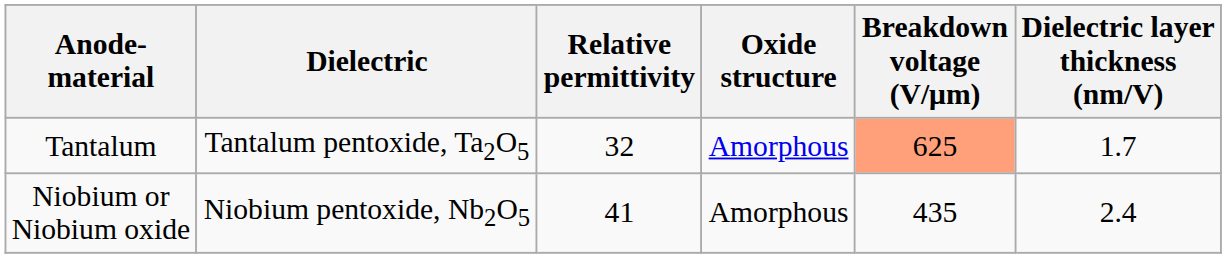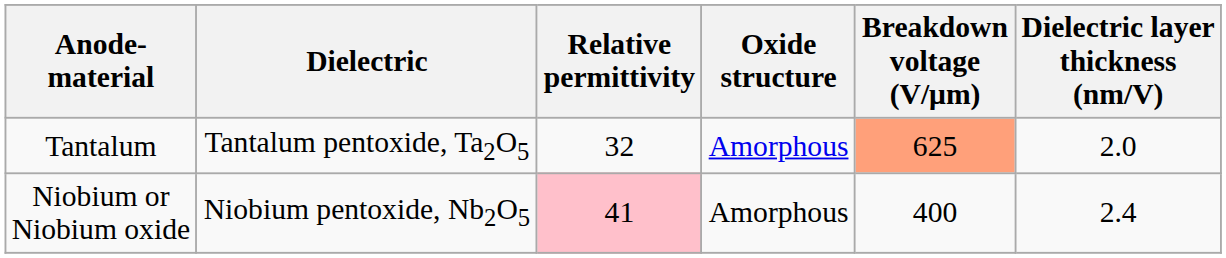 <table class="wikitable" style="text-align:center; margin:1em auto;">
 <tr>
 <th>Anode-<br>material</th>
 <th>Dielectric</th>
 <th>Relative<br>permittivity</th>
 <th>Oxide<br>structure</th>
 <th>Breakdown<br>voltage<br>(V/μm)</th>
 <th>Dielectric layer<br>thickness <br>(nm/V)</th>
 </tr>
 <tr>
 <td>Tantalum</td>
 <td>Tantalum pentoxide, Ta<sub>2</sub>O<sub>5</sub></td>
 <td>32</td>
 <td><a href='#'>Amorphous</a></td>
 <td style="background: lightsalmon;">625</td>
-<td>1.7</td>
+<td>2.0</td>
 </tr>
 <tr>
 <td>Niobium or<br>Niobium oxide</td>
 <td>Niobium pentoxide, Nb<sub>2</sub>O<sub>5</sub></td>
-<td>41</td>
+<td style="background: pink;">41</td>
 <td>Amorphous</td>
-<td>435</td>
+<td>400</td>
 <td>2.4</td>
 </tr>
 </table>
